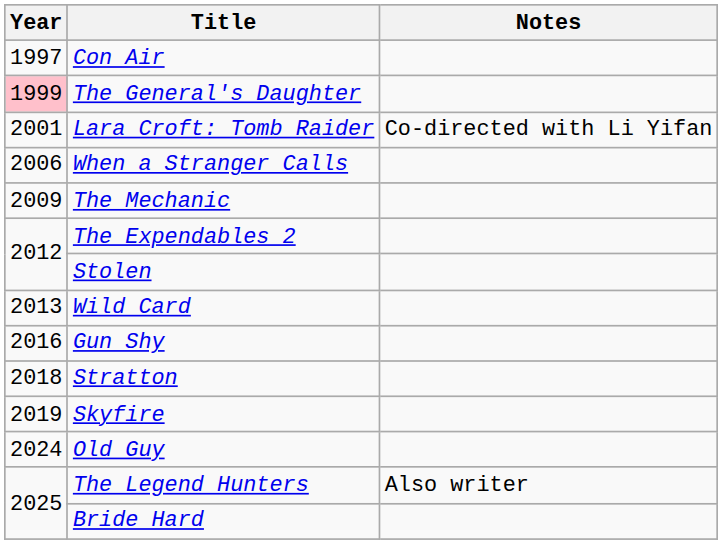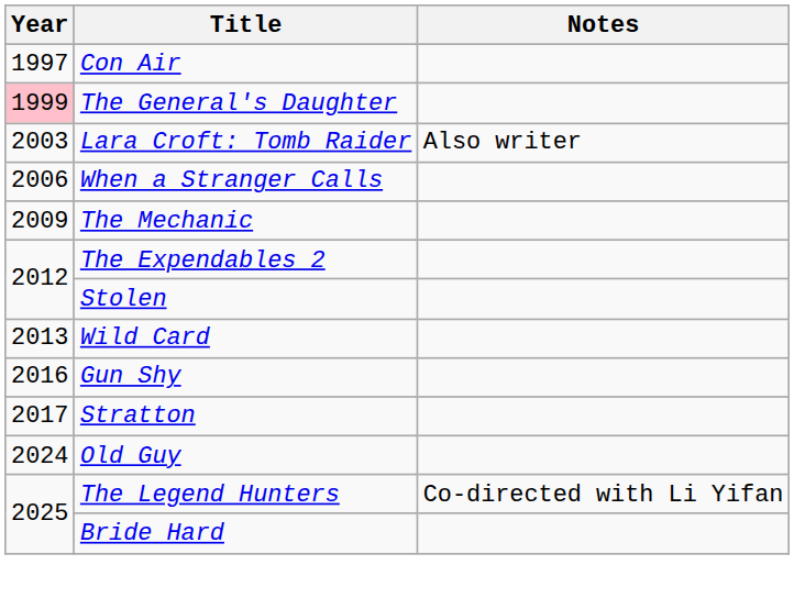 <table class="wikitable">
 <tr>
 <th>Year</th>
 <th>Title</th>
 <th>Notes</th>
 </tr>
 <tr>
 <td>1997</td>
 <td><em><a href='#'>Con Air</a></em></td>
 <td></td>
 </tr>
 <tr>
 <td style="background: pink;">1999</td>
 <td><em><a href='#'>The General's Daughter</a></em></td>
 <td></td>
 </tr>
 <tr>
-<td>2001</td>
+<td>2003</td>
 <td><em><a href='#'>Lara Croft: Tomb Raider</a></em></td>
-<td>Co-directed with Li Yifan</td>
+<td>Also writer</td>
 </tr>
 <tr>
 <td>2006</td>
 <td><em><a href='#'>When a Stranger Calls</a></em></td>
 <td></td>
 </tr>
 <tr>
 <td>2009</td>
 <td><em><a href='#'>The Mechanic</a></em></td>
 <td></td>
 </tr>
 <tr>
 <td rowspan="2">2012</td>
 <td><em><a href='#'>The Expendables 2</a></em></td>
 <td></td>
 </tr>
 <tr>
 <td><em><a href='#'>Stolen</a></em></td>
 <td></td>
 </tr>
 <tr>
 <td>2013</td>
 <td><em><a href='#'>Wild Card</a></em></td>
 <td></td>
 </tr>
 <tr>
 <td>2016</td>
 <td><em><a href='#'>Gun Shy</a></em></td>
 <td></td>
 </tr>
 <tr>
-<td>2018</td>
+<td>2017</td>
 <td><em><a href='#'>Stratton</a></em></td>
-<td></td>
-</tr>
-<tr>
-<td>2019</td>
-<td><em><a href='#'>Skyfire</a></em></td>
 <td></td>
 </tr>
 <tr>
 <td>2024</td>
 <td><em><a href='#'>Old Guy</a></em></td>
 <td></td>
 </tr>
 <tr>
 <td rowspan="2">2025</td>
 <td><em><a href='#'>The Legend Hunters</a></em></td>
-<td>Also writer</td>
+<td>Co-directed with Li Yifan</td>
 </tr>
 <tr>
 <td><em><a href='#'>Bride Hard</a></em></td>
 <td></td>
 </tr>
 </table>
